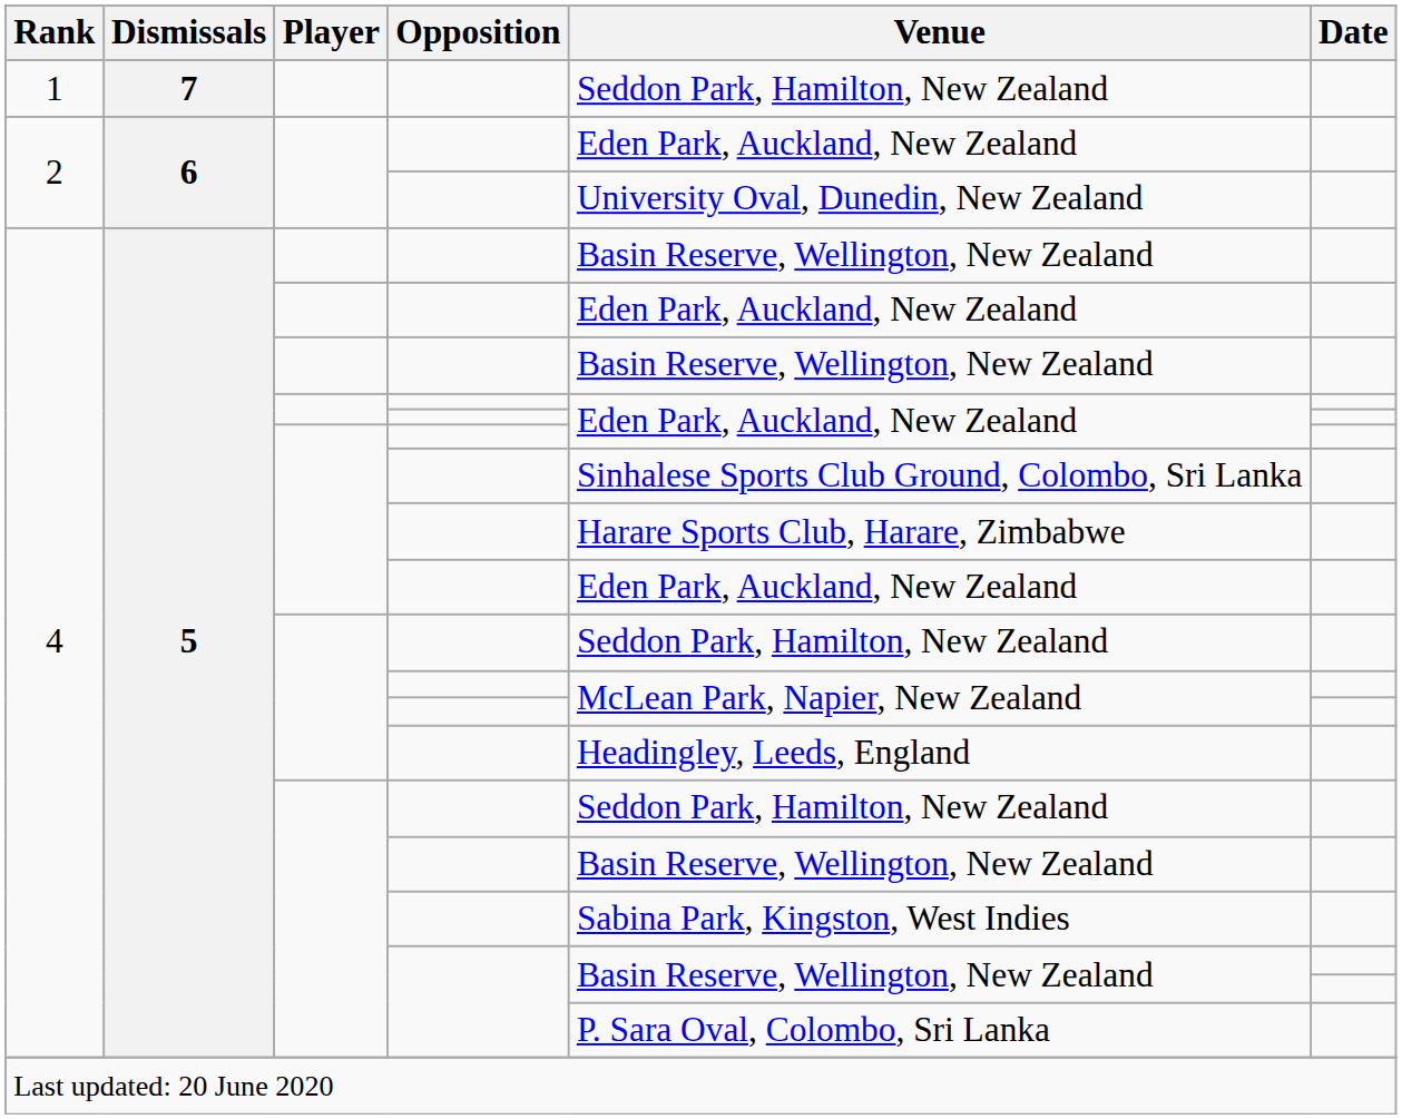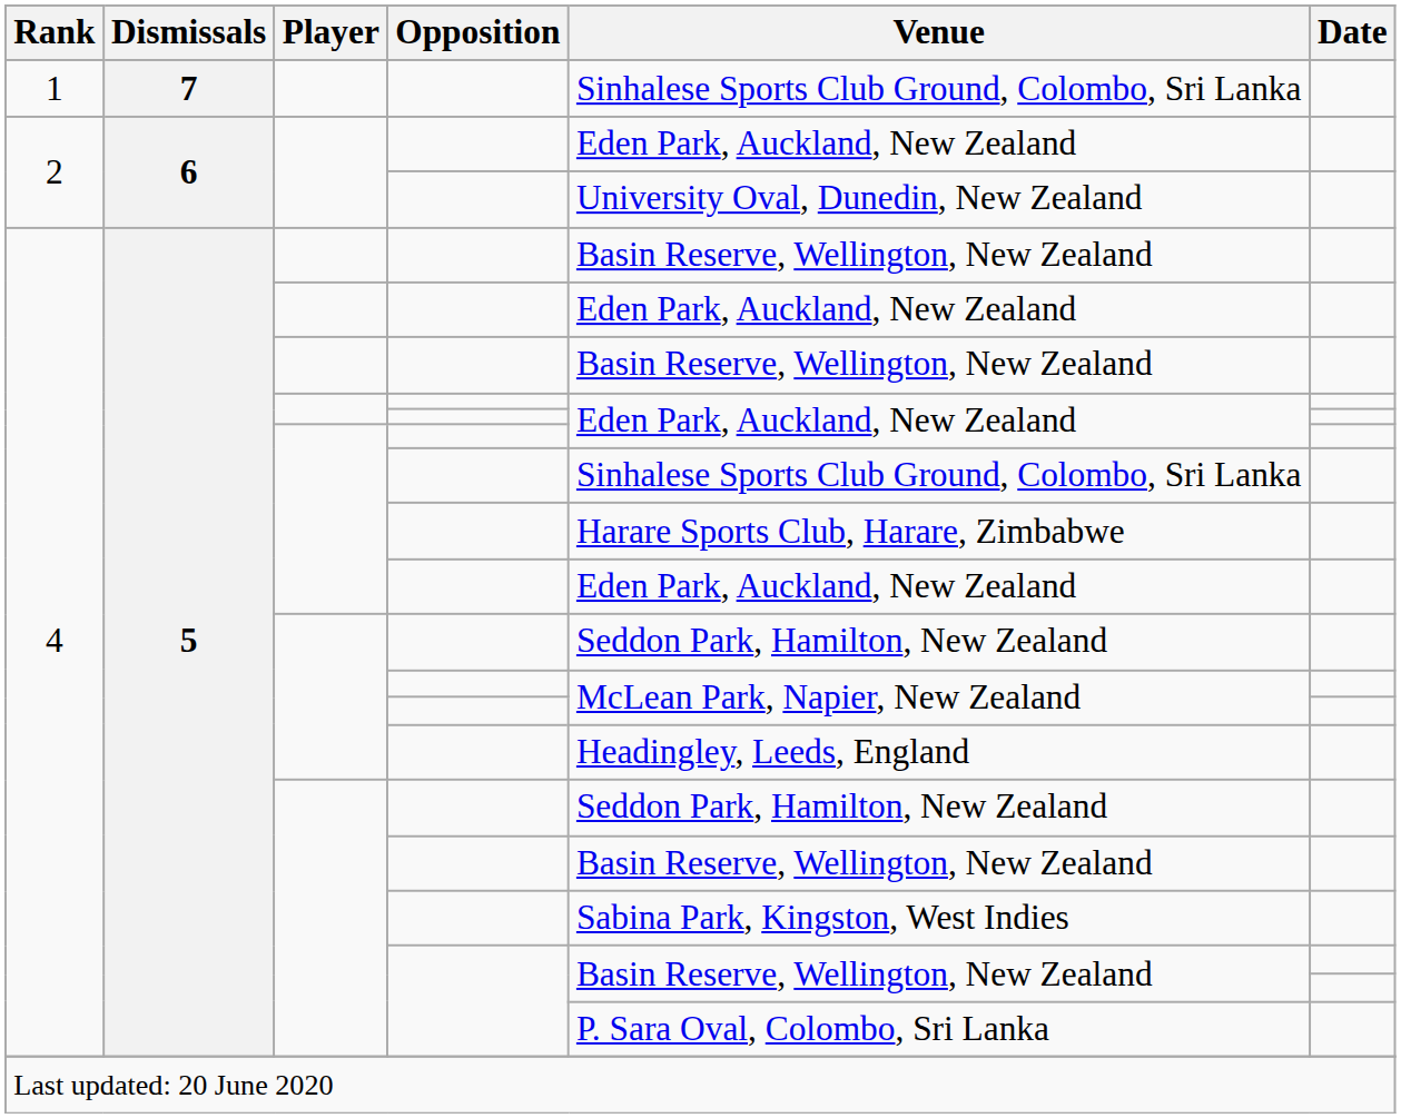 <table class="wikitable plainrowheaders sortable">
 <tr>
 <th scope=col>Rank</th>
 <th scope=col>Dismissals</th>
 <th scope=col>Player</th>
 <th scope=col>Opposition</th>
 <th scope=col>Venue</th>
 <th scope=col>Date</th>
 </tr>
 <tr>
 <td align=center>1</td>
 <th scope=row style=text-align:center;>7</th>
 <td></td>
 <td></td>
-<td><a href='#'>Seddon Park</a>, <a href='#'>Hamilton</a>, New Zealand</td>
+<td><a href='#'>Sinhalese Sports Club Ground</a>, <a href='#'>Colombo</a>, Sri Lanka</td>
 <td></td>
 </tr>
 <tr>
 <td align=center rowspan=2>2</td>
 <th scope=row style=text-align:center; rowspan=2>6</th>
 <td rowspan=2></td>
 <td></td>
 <td><a href='#'>Eden Park</a>, <a href='#'>Auckland</a>, New Zealand</td>
 <td></td>
 </tr>
 <tr>
 <td></td>
 <td><a href='#'>University Oval</a>, <a href='#'>Dunedin</a>, New Zealand</td>
 <td></td>
 </tr>
 <tr>
 <td align=center rowspan=19>4</td>
 <th scope=row style=text-align:center; rowspan=19>5</th>
 <td></td>
 <td></td>
 <td><a href='#'>Basin Reserve</a>, <a href='#'>Wellington</a>, New Zealand</td>
 <td></td>
 </tr>
 <tr>
 <td></td>
 <td></td>
 <td><a href='#'>Eden Park</a>, <a href='#'>Auckland</a>, New Zealand</td>
 <td></td>
 </tr>
 <tr>
 <td></td>
 <td></td>
 <td><a href='#'>Basin Reserve</a>, <a href='#'>Wellington</a>, New Zealand</td>
 <td></td>
 </tr>
 <tr>
 <td rowspan=2></td>
 <td></td>
 <td rowspan=3><a href='#'>Eden Park</a>, <a href='#'>Auckland</a>, New Zealand</td>
 <td></td>
 </tr>
 <tr>
 <td></td>
 <td></td>
 </tr>
 <tr>
 <td rowspan=4></td>
 <td></td>
 <td></td>
 </tr>
 <tr>
 <td></td>
 <td><a href='#'>Sinhalese Sports Club Ground</a>, <a href='#'>Colombo</a>, Sri Lanka</td>
 <td></td>
 </tr>
 <tr>
 <td></td>
 <td><a href='#'>Harare Sports Club</a>, <a href='#'>Harare</a>, Zimbabwe</td>
 <td></td>
 </tr>
 <tr>
 <td></td>
 <td><a href='#'>Eden Park</a>, <a href='#'>Auckland</a>, New Zealand</td>
 <td></td>
 </tr>
 <tr>
 <td rowspan=4></td>
 <td></td>
 <td><a href='#'>Seddon Park</a>, <a href='#'>Hamilton</a>, New Zealand</td>
 <td></td>
 </tr>
 <tr>
 <td></td>
 <td rowspan=2><a href='#'>McLean Park</a>, <a href='#'>Napier</a>, New Zealand</td>
 <td></td>
 </tr>
 <tr>
 <td></td>
 <td></td>
 </tr>
 <tr>
 <td></td>
 <td><a href='#'>Headingley</a>, <a href='#'>Leeds</a>, England</td>
 <td></td>
 </tr>
 <tr>
 <td rowspan=6></td>
 <td></td>
 <td><a href='#'>Seddon Park</a>, <a href='#'>Hamilton</a>, New Zealand</td>
 <td></td>
 </tr>
 <tr>
 <td></td>
 <td><a href='#'>Basin Reserve</a>, <a href='#'>Wellington</a>, New Zealand</td>
 <td></td>
 </tr>
 <tr>
 <td></td>
 <td><a href='#'>Sabina Park</a>, <a href='#'>Kingston</a>, West Indies</td>
 <td></td>
 </tr>
 <tr>
 <td rowspan=3></td>
 <td rowspan=2><a href='#'>Basin Reserve</a>, <a href='#'>Wellington</a>, New Zealand</td>
 <td></td>
 </tr>
 <tr>
 <td></td>
 </tr>
 <tr>
 <td><a href='#'>P. Sara Oval</a>, <a href='#'>Colombo</a>, Sri Lanka</td>
 <td></td>
 </tr>
 <tr>
 </tr>
 <tr class=sortbottom>
 <td colspan=6><small>Last updated: 20 June 2020</small></td>
 </tr>
 </table>
